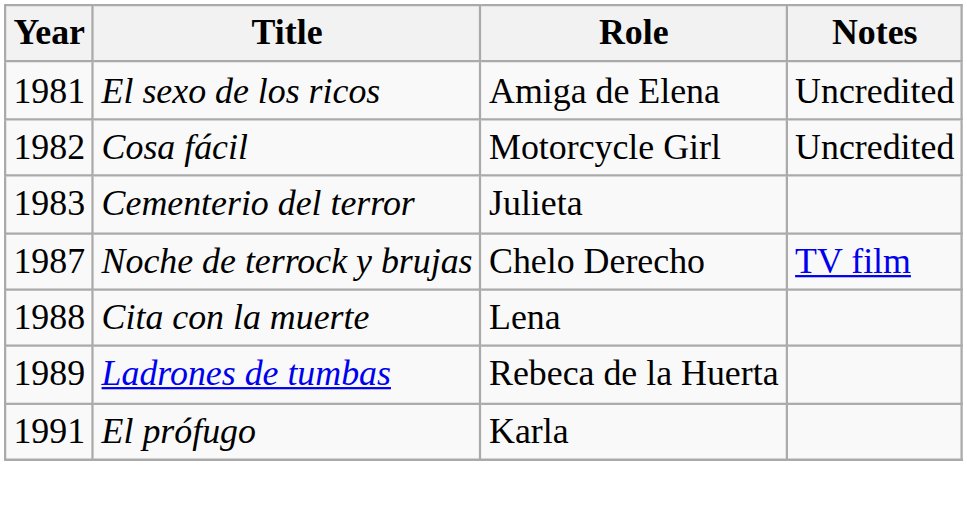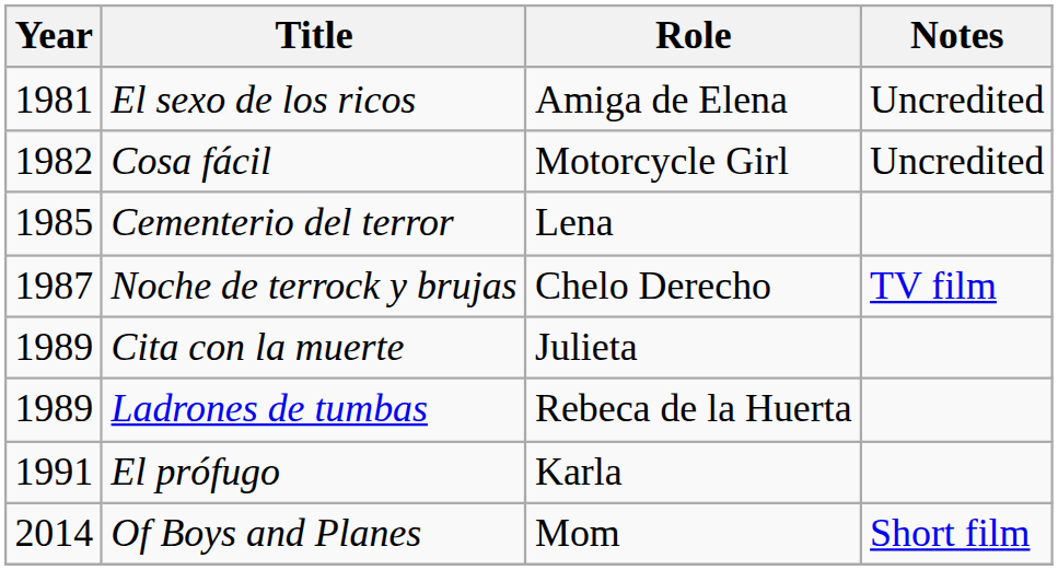 <table class="wikitable sortable">
 <tr>
 <th>Year</th>
 <th>Title</th>
 <th>Role</th>
 <th>Notes</th>
 </tr>
 <tr>
 <td>1981</td>
 <td><em>El sexo de los ricos</em></td>
 <td>Amiga de Elena</td>
 <td>Uncredited</td>
 </tr>
 <tr>
 <td>1982</td>
 <td><em>Cosa fácil</em></td>
 <td>Motorcycle Girl</td>
 <td>Uncredited</td>
 </tr>
 <tr>
-<td>1983</td>
+<td>1985</td>
 <td><em>Cementerio del terror</em></td>
-<td>Julieta</td>
+<td>Lena</td>
 <td></td>
 </tr>
 <tr>
 <td>1987</td>
 <td><em>Noche de terrock y brujas</em></td>
 <td>Chelo Derecho</td>
 <td><a href='#'>TV film</a></td>
 </tr>
 <tr>
-<td>1988</td>
+<td>1989</td>
 <td><em>Cita con la muerte</em></td>
-<td>Lena</td>
+<td>Julieta</td>
 <td></td>
 </tr>
 <tr>
 <td>1989</td>
 <td><em><a href='#'>Ladrones de tumbas</a></em></td>
 <td>Rebeca de la Huerta</td>
 <td></td>
 </tr>
 <tr>
 <td>1991</td>
 <td><em>El prófugo</em></td>
 <td>Karla</td>
 <td></td>
 </tr>
 <tr>
+<td>2014</td>
+<td><em>Of Boys and Planes</em></td>
+<td>Mom</td>
+<td><a href='#'>Short film</a></td>
+</tr>
+<tr>
 </tr>
 </table>
